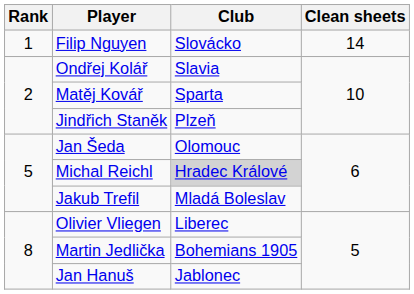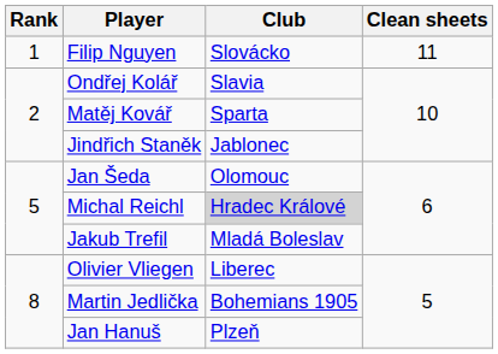 <table class="wikitable" style="text-align:center">
 <tr>
 <th>Rank</th>
 <th>Player</th>
 <th>Club</th>
 <th>Clean sheets</th>
 </tr>
 <tr>
 <td>1</td>
 <td align="left"> <a href='#'>Filip Nguyen</a></td>
 <td align="left"><a href='#'>Slovácko</a></td>
-<td>14</td>
+<td>11</td>
 </tr>
 <tr>
 <td rowspan=3>2</td>
 <td align="left"> <a href='#'>Ondřej Kolář</a></td>
 <td align="left"><a href='#'>Slavia</a></td>
 <td rowspan=3>10</td>
 </tr>
 <tr>
 <td align="left"> <a href='#'>Matěj Kovář</a></td>
 <td align="left"><a href='#'>Sparta</a></td>
 </tr>
 <tr>
 <td align="left"> <a href='#'>Jindřich Staněk</a></td>
-<td align="left"><a href='#'>Plzeň</a></td>
+<td align="left"><a href='#'>Jablonec</a></td>
 </tr>
 <tr>
 <td rowspan=3>5</td>
 <td align="left"> <a href='#'>Jan Šeda</a></td>
 <td align="left"><a href='#'>Olomouc</a></td>
 <td rowspan=3>6</td>
 </tr>
 <tr>
 <td align="left"> <a href='#'>Michal Reichl</a></td>
 <td align="left" style="background: lightgrey;"><a href='#'>Hradec Králové</a></td>
 </tr>
 <tr>
 <td align="left"> <a href='#'>Jakub Trefil</a></td>
 <td align="left"><a href='#'>Mladá Boleslav</a></td>
 </tr>
 <tr>
 <td rowspan=3>8</td>
 <td align="left"> <a href='#'>Olivier Vliegen</a></td>
 <td align="left"><a href='#'>Liberec</a></td>
 <td rowspan=3>5</td>
 </tr>
 <tr>
 <td align="left"> <a href='#'>Martin Jedlička</a></td>
 <td align="left"><a href='#'>Bohemians 1905</a></td>
 </tr>
 <tr>
 <td align="left"> <a href='#'>Jan Hanuš</a></td>
-<td align="left"><a href='#'>Jablonec</a></td>
+<td align="left"><a href='#'>Plzeň</a></td>
 </tr>
 </table>
